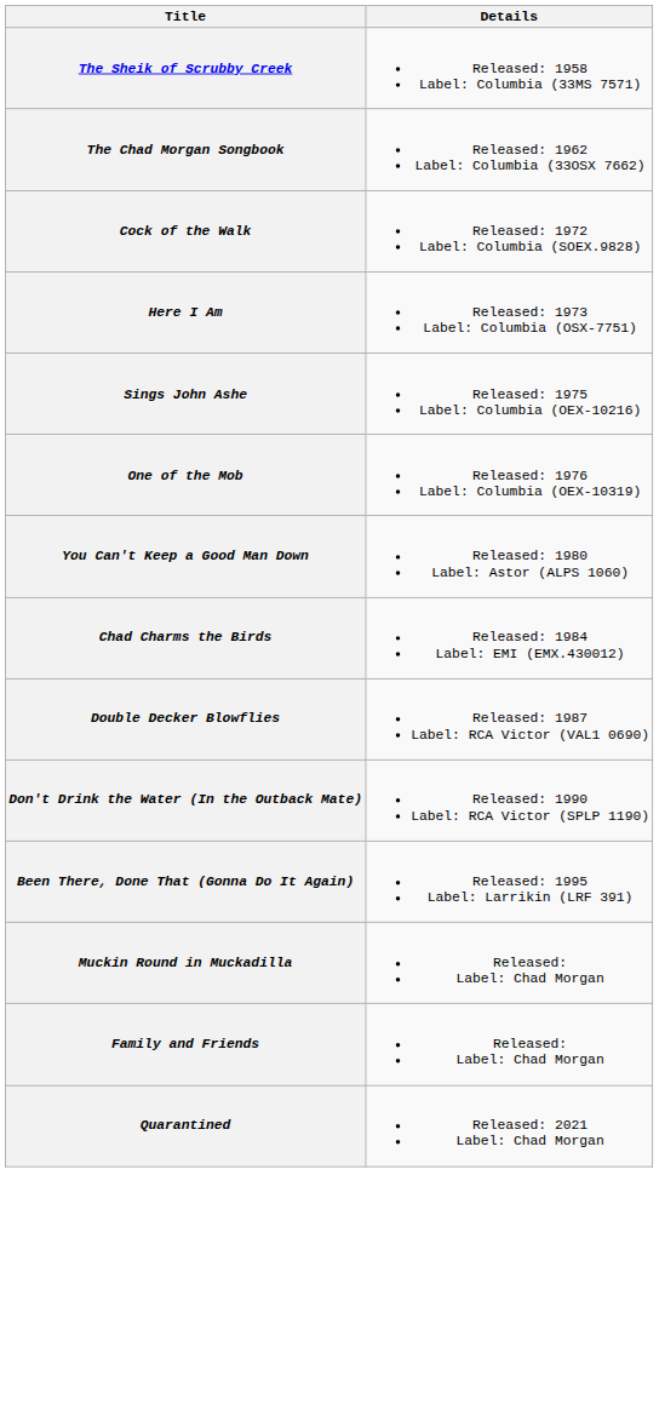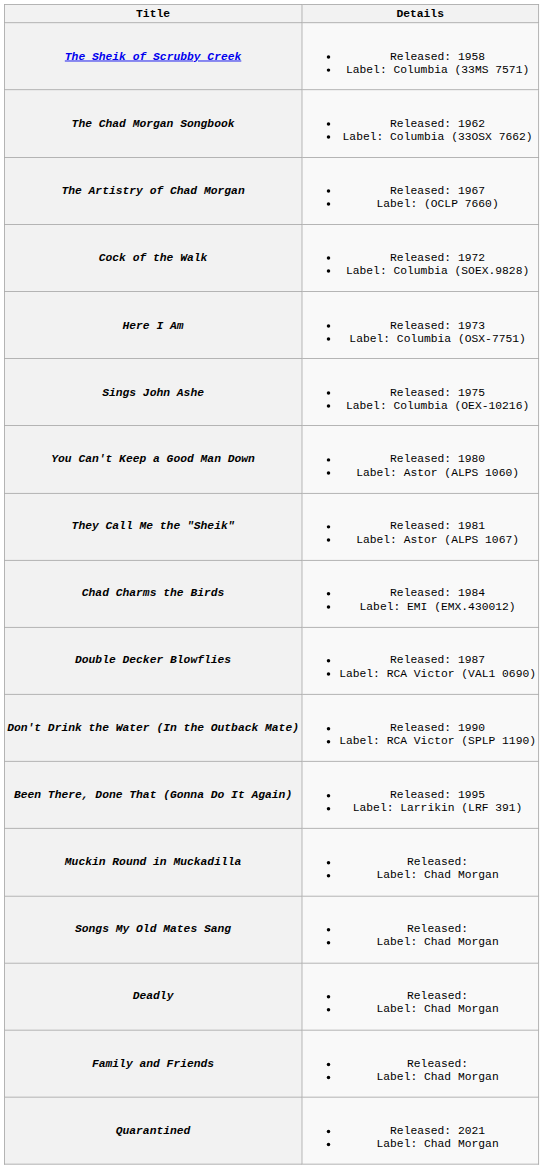 <table class="wikitable plainrowheaders" style="text-align:center;" border="1">
 <tr>
 <th scope="col">Title</th>
 <th scope="col">Details</th>
 </tr>
 <tr>
 <th scope="row"><em><a href='#'>The Sheik of Scrubby Creek</a></em></th>
 <td><br><ul><li>Released: 1958</li><li>Label: Columbia (33MS 7571)</li></ul></td>
 </tr>
 <tr>
 <th scope="row"><em>The Chad Morgan Songbook</em></th>
 <td><br><ul><li>Released: 1962</li><li>Label: Columbia (33OSX 7662)</li></ul></td>
 </tr>
 <tr>
+<th scope="row"><em>The Artistry of Chad Morgan</em></th>
+<td><br><ul><li>Released: 1967</li><li>Label: (OCLP 7660)</li></ul></td>
+</tr>
+<tr>
 <th scope="row"><em>Cock of the Walk</em></th>
 <td><br><ul><li>Released: 1972</li><li>Label: Columbia (SOEX.9828)</li></ul></td>
 </tr>
 <tr>
 <th scope="row"><em>Here I Am</em></th>
 <td><br><ul><li>Released: 1973</li><li>Label: Columbia (OSX-7751)</li></ul></td>
 </tr>
 <tr>
 <th scope="row"><em>Sings John Ashe</em></th>
 <td><br><ul><li>Released: 1975</li><li>Label: Columbia (OEX-10216)</li></ul></td>
 </tr>
 <tr>
-<th scope="row"><em>One of the Mob</em></th>
-<td><br><ul><li>Released: 1976</li><li>Label: Columbia (OEX-10319)</li></ul></td>
+<th scope="row"><em>You Can't Keep a Good Man Down</em></th>
+<td><br><ul><li>Released: 1980</li><li>Label: Astor (ALPS 1060)</li></ul></td>
 </tr>
 <tr>
-<th scope="row"><em>You Can't Keep a Good Man Down</em></th>
-<td><br><ul><li>Released: 1980</li><li>Label: Astor (ALPS 1060)</li></ul></td>
+<th scope="row"><em>They Call Me the "Sheik"</em></th>
+<td><br><ul><li>Released: 1981</li><li>Label: Astor (ALPS 1067)</li></ul></td>
 </tr>
 <tr>
 <th scope="row"><em>Chad Charms the Birds</em></th>
 <td><br><ul><li>Released: 1984</li><li>Label: EMI (EMX.430012)</li></ul></td>
 </tr>
 <tr>
 <th scope="row"><em>Double Decker Blowflies</em></th>
 <td><br><ul><li>Released: 1987</li><li>Label: RCA Victor (VAL1 0690)</li></ul></td>
 </tr>
 <tr>
 <th scope="row"><em>Don't Drink the Water (In the Outback Mate)</em></th>
 <td><br><ul><li>Released: 1990</li><li>Label: RCA Victor (SPLP 1190)</li></ul></td>
 </tr>
 <tr>
 <th scope="row"><em>Been There, Done That (Gonna Do It Again)</em></th>
 <td><br><ul><li>Released: 1995</li><li>Label: Larrikin (LRF 391)</li></ul></td>
 </tr>
 <tr>
 <th scope="row"><em>Muckin Round in Muckadilla</em></th>
 <td><br><ul><li>Released:</li><li>Label: Chad Morgan</li></ul></td>
 </tr>
 <tr>
+<th scope="row"><em>Songs My Old Mates Sang</em></th>
+<td><br><ul><li>Released:</li><li>Label: Chad Morgan</li></ul></td>
+</tr>
+<tr>
+<th scope="row"><em>Deadly</em></th>
+<td><br><ul><li>Released:</li><li>Label: Chad Morgan</li></ul></td>
+</tr>
+<tr>
 <th scope="row"><em>Family and Friends</em></th>
 <td><br><ul><li>Released:</li><li>Label: Chad Morgan</li></ul></td>
 </tr>
 <tr>
 <th scope="row"><em>Quarantined</em></th>
 <td><br><ul><li>Released: 2021</li><li>Label: Chad Morgan</li></ul></td>
 </tr>
 </table>
